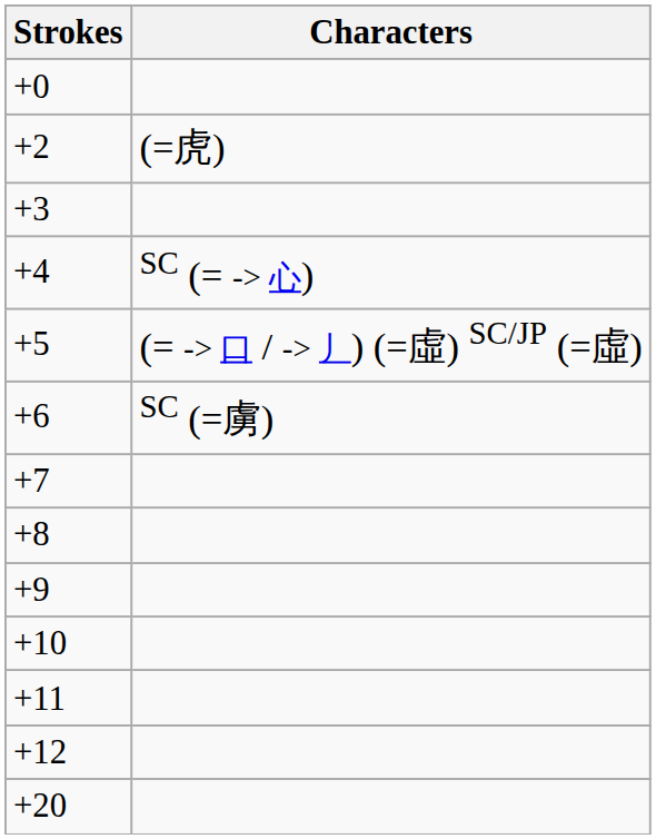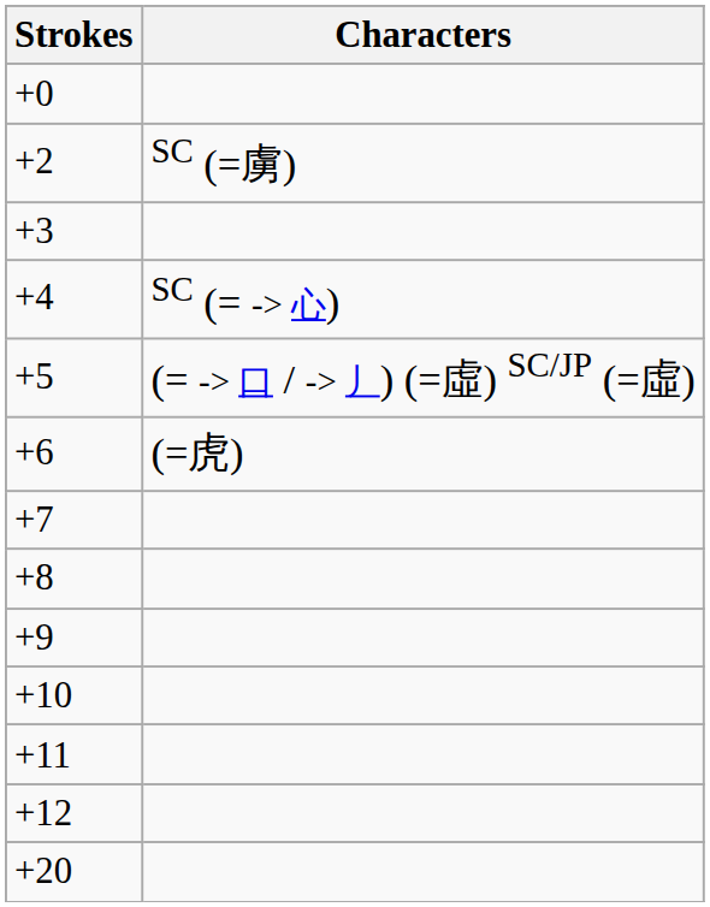 <table class="wikitable">
 <tr>
 <th>Strokes</th>
 <th>Characters</th>
 </tr>
 <tr>
 <td>+0</td>
 <td style="font-size: large;"></td>
 </tr>
 <tr>
 <td>+2</td>
-<td style="font-size: large;">   (=虎)</td>
+<td style="font-size: large;"> <sup>SC</sup> (=虜)</td>
 </tr>
 <tr>
 <td>+3</td>
 <td style="font-size: large;"> </td>
 </tr>
 <tr>
 <td>+4</td>
 <td style="font-size: large;"><sup>SC</sup> (= <small>-> <a href='#'>心</a></small>)  </td>
 </tr>
 <tr>
 <td>+5</td>
 <td style="font-size: large;">  (= <small>-> <a href='#'>口</a></small> /  <small>-> <a href='#'>丿</a></small>)  (=虛)   <sup>SC/JP</sup> (=虛)</td>
 </tr>
 <tr>
 <td>+6</td>
-<td style="font-size: large;"> <sup>SC</sup> (=虜)</td>
+<td style="font-size: large;">   (=虎)</td>
 </tr>
 <tr>
 <td>+7</td>
 <td style="font-size: large;"> </td>
 </tr>
 <tr>
 <td>+8</td>
 <td style="font-size: large;"> </td>
 </tr>
 <tr>
 <td>+9</td>
 <td style="font-size: large;"> </td>
 </tr>
 <tr>
 <td>+10</td>
 <td style="font-size: large;">  </td>
 </tr>
 <tr>
 <td>+11</td>
 <td style="font-size: large;"> </td>
 </tr>
 <tr>
 <td>+12</td>
 <td style="font-size: large;"></td>
 </tr>
 <tr>
 <td>+20</td>
 <td style="font-size: large;"></td>
 </tr>
 </table>
